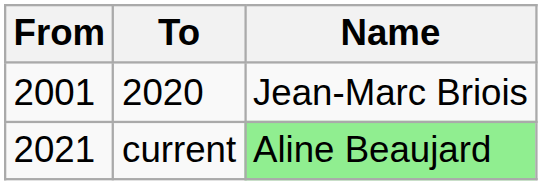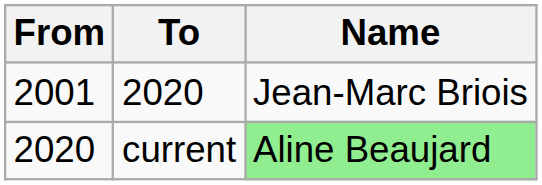 <table class="wikitable">
 <tr>
 <th>From</th>
 <th>To</th>
 <th>Name</th>
 </tr>
 <tr>
 <td>2001</td>
 <td>2020</td>
 <td>Jean-Marc Briois</td>
 </tr>
 <tr>
-<td>2021</td>
+<td>2020</td>
 <td>current</td>
 <td style="background: lightgreen;">Aline Beaujard</td>
 </tr>
 </table>
